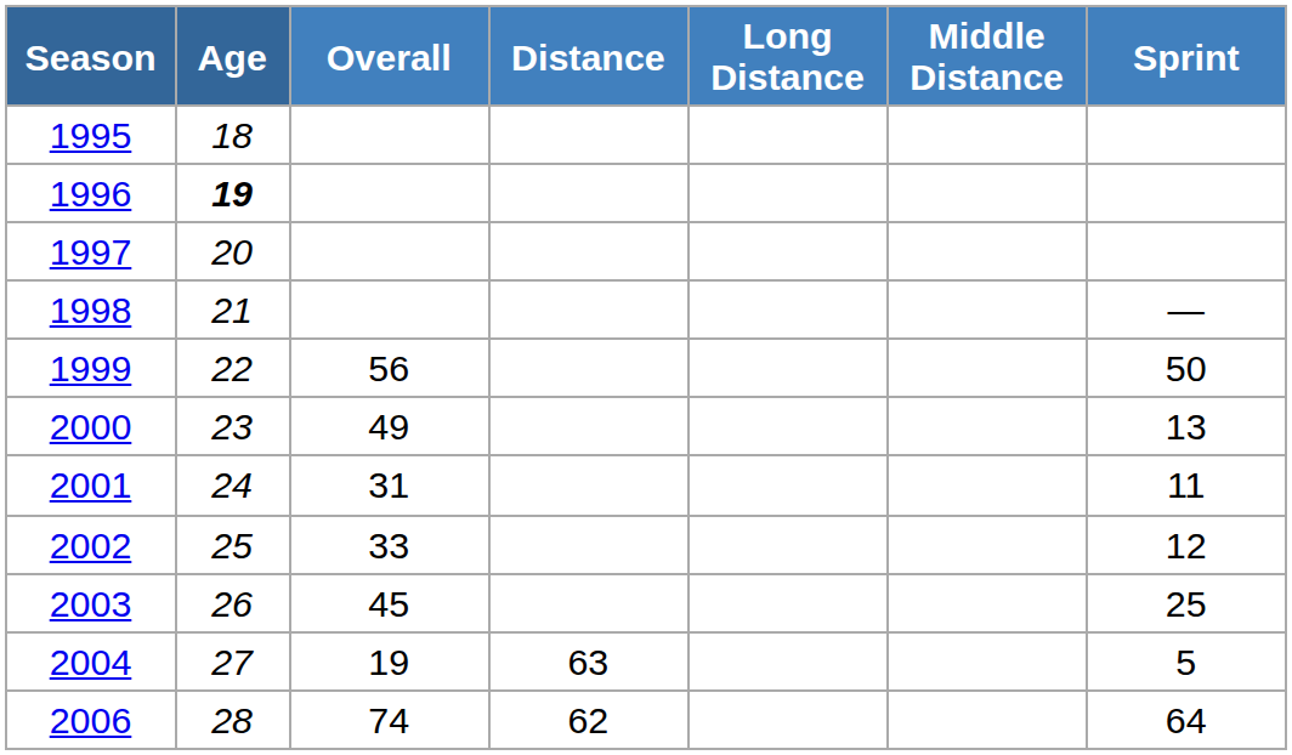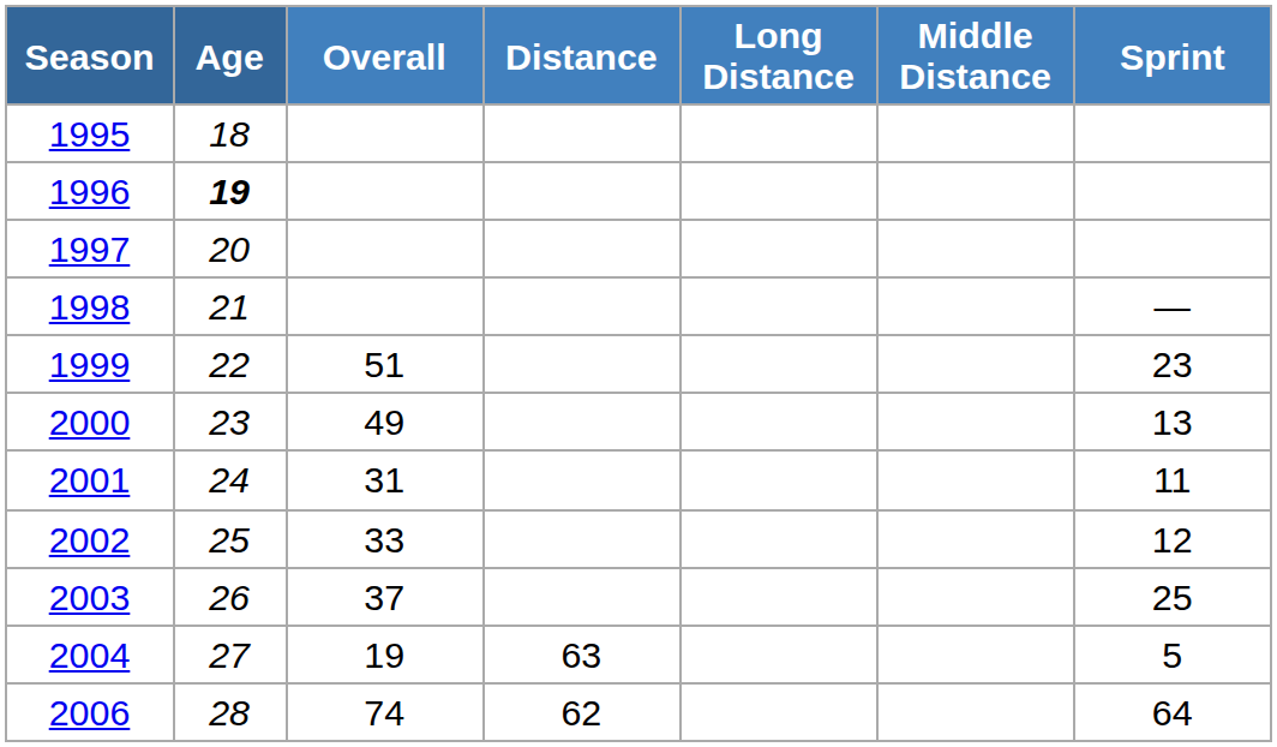 <table class="wikitable" style="font-size:95%; text-align:center; border:grey solid 1px; border-collapse:collapse; background:#ffffff;">
 <tr>
 <th style="background-color:#369; color:white; width:60px;" rowspan="2"> Season </th>
 <th style="background-color:#369; color:white; width:40px;" rowspan="2"> Age </th>
 </tr>
 <tr>
 <th style="background-color:#4180be; color:white; width:75px;">Overall</th>
 <th style="background-color:#4180be; color:white; width:75px;">Distance</th>
 <th style="background-color:#4180be; color:white; width:75px;">Long Distance</th>
 <th style="background-color:#4180be; color:white; width:75px;">Middle Distance</th>
 <th style="background-color:#4180be; color:white; width:75px;">Sprint</th>
 </tr>
 <tr>
 <td><a href='#'>1995</a></td>
 <td><em>18</em></td>
 <td></td>
 <td></td>
 <td></td>
 <td></td>
 <td></td>
 </tr>
 <tr>
 <td><a href='#'>1996</a></td>
 <td><strong><em>19</em></strong></td>
 <td></td>
 <td></td>
 <td></td>
 <td></td>
 <td></td>
 </tr>
 <tr>
 <td><a href='#'>1997</a></td>
 <td><em>20</em></td>
 <td></td>
 <td></td>
 <td></td>
 <td></td>
 <td></td>
 </tr>
 <tr>
 <td><a href='#'>1998</a></td>
 <td><em>21</em></td>
 <td></td>
 <td></td>
 <td></td>
 <td></td>
 <td>—</td>
 </tr>
 <tr>
 <td><a href='#'>1999</a></td>
 <td><em>22</em></td>
-<td>56</td>
+<td>51</td>
 <td></td>
 <td></td>
 <td></td>
-<td>50</td>
+<td>23</td>
 </tr>
 <tr>
 <td><a href='#'>2000</a></td>
 <td><em>23</em></td>
 <td>49</td>
 <td></td>
 <td></td>
 <td></td>
 <td>13</td>
 </tr>
 <tr>
 <td><a href='#'>2001</a></td>
 <td><em>24</em></td>
 <td>31</td>
 <td></td>
 <td></td>
 <td></td>
 <td>11</td>
 </tr>
 <tr>
 <td><a href='#'>2002</a></td>
 <td><em>25</em></td>
 <td>33</td>
 <td></td>
 <td></td>
 <td></td>
 <td>12</td>
 </tr>
 <tr>
 <td><a href='#'>2003</a></td>
 <td><em>26</em></td>
-<td>45</td>
+<td>37</td>
 <td></td>
 <td></td>
 <td></td>
 <td>25</td>
 </tr>
 <tr>
 <td><a href='#'>2004</a></td>
 <td><em>27</em></td>
 <td>19</td>
 <td>63</td>
 <td></td>
 <td></td>
 <td>5</td>
 </tr>
 <tr>
 <td><a href='#'>2006</a></td>
 <td><em>28</em></td>
 <td>74</td>
 <td>62</td>
 <td></td>
 <td></td>
 <td>64</td>
 </tr>
 </table>
